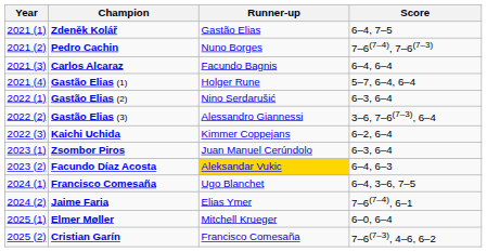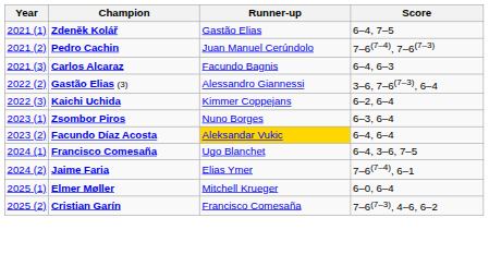 <table class="wikitable" style="font-size:90%">
 <tr>
 <th>Year</th>
 <th width="200">Champion</th>
 <th width="200">Runner-up</th>
 <th width="175">Score</th>
 </tr>
 <tr>
 <td><a href='#'>2021 (1)</a></td>
 <td> <strong><a href='#'>Zdeněk Kolář</a></strong></td>
 <td> <a href='#'>Gastão Elias</a></td>
 <td>6–4, 7–5</td>
 </tr>
 <tr>
 <td><a href='#'>2021 (2)</a></td>
 <td> <strong><a href='#'>Pedro Cachin</a></strong></td>
-<td> <a href='#'>Nuno Borges</a></td>
+<td> <a href='#'>Juan Manuel Cerúndolo</a></td>
 <td>7–6<sup>(7–4)</sup>, 7–6<sup>(7–3)</sup></td>
 </tr>
 <tr>
 <td><a href='#'>2021 (3)</a></td>
 <td> <strong><a href='#'>Carlos Alcaraz</a></strong></td>
 <td> <a href='#'>Facundo Bagnis</a></td>
-<td>6–4, 6–4</td>
-</tr>
-<tr>
-<td><a href='#'>2021 (4)</a></td>
-<td> <strong><a href='#'>Gastão Elias</a></strong> <small>(1)</small></td>
-<td> <a href='#'>Holger Rune</a></td>
-<td>5–7, 6–4, 6–4</td>
-</tr>
-<tr>
-<td><a href='#'>2022 (1)</a></td>
-<td> <strong><a href='#'>Gastão Elias</a></strong> <small>(2)</small></td>
-<td> <a href='#'>Nino Serdarušić</a></td>
-<td>6–3, 6–4</td>
+<td>6–4, 6–3</td>
 </tr>
 <tr>
 <td><a href='#'>2022 (2)</a></td>
 <td> <strong><a href='#'>Gastão Elias</a></strong> <small>(3)</small></td>
 <td> <a href='#'>Alessandro Giannessi</a></td>
 <td>3–6, 7–6<sup>(7–3)</sup>, 6–4</td>
 </tr>
 <tr>
 <td><a href='#'>2022 (3)</a></td>
 <td> <strong><a href='#'>Kaichi Uchida</a></strong></td>
 <td> <a href='#'>Kimmer Coppejans</a></td>
 <td>6–2, 6–4</td>
 </tr>
 <tr>
 <td><a href='#'>2023 (1)</a></td>
 <td> <strong><a href='#'>Zsombor Piros</a></strong></td>
-<td> <a href='#'>Juan Manuel Cerúndolo</a></td>
+<td> <a href='#'>Nuno Borges</a></td>
 <td>6–3, 6–4</td>
 </tr>
 <tr>
 <td><a href='#'>2023 (2)</a></td>
 <td> <strong><a href='#'>Facundo Díaz Acosta</a></strong></td>
 <td style="background: gold;"> <a href='#'>Aleksandar Vukic</a></td>
-<td>6–4, 6–3</td>
+<td>6–4, 6–4</td>
 </tr>
 <tr>
 <td><a href='#'>2024 (1)</a></td>
 <td> <strong><a href='#'>Francisco Comesaña</a></strong></td>
 <td> <a href='#'>Ugo Blanchet</a></td>
 <td>6–4, 3–6, 7–5</td>
 </tr>
 <tr>
 <td><a href='#'>2024 (2)</a></td>
 <td> <strong><a href='#'>Jaime Faria</a></strong></td>
 <td> <a href='#'>Elias Ymer</a></td>
 <td>7–6<sup>(7–4)</sup>, 6–1</td>
 </tr>
 <tr>
 <td><a href='#'>2025 (1)</a></td>
 <td> <strong><a href='#'>Elmer Møller</a></strong></td>
 <td> <a href='#'>Mitchell Krueger</a></td>
 <td>6–0, 6–4</td>
 </tr>
 <tr>
 <td><a href='#'>2025 (2)</a></td>
 <td> <strong><a href='#'>Cristian Garín</a></strong></td>
 <td> <a href='#'>Francisco Comesaña</a></td>
 <td>7–6<sup>(7–3)</sup>, 4–6, 6–2</td>
 </tr>
 </table>
